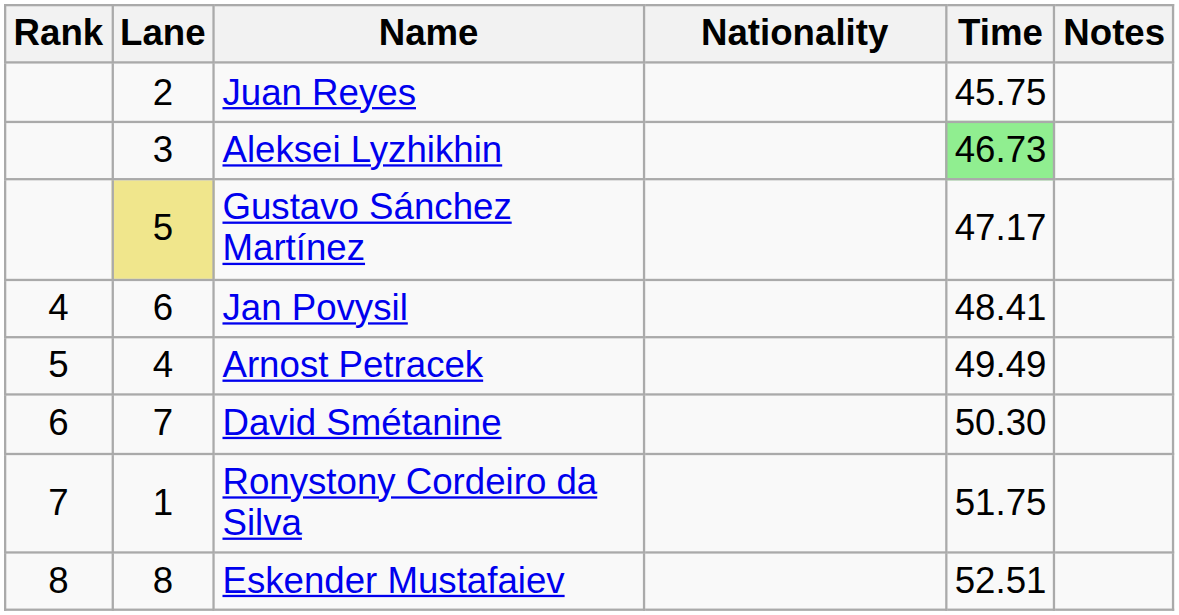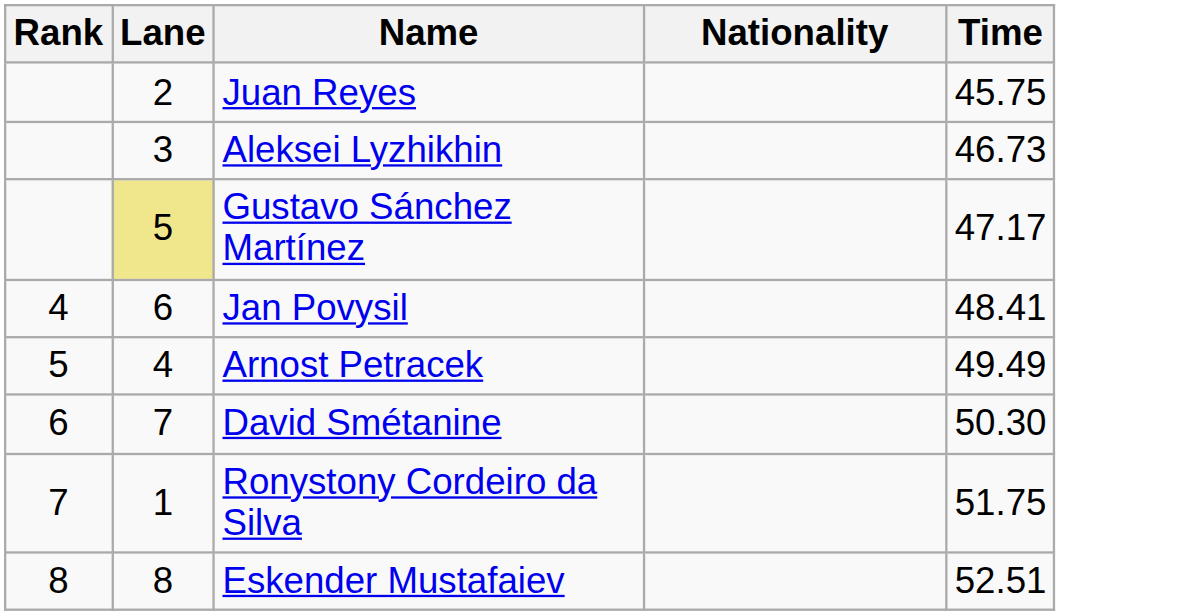 <table class="wikitable sortable" style="text-align:center">
 <tr>
 <th>Rank</th>
 <th>Lane</th>
 <th style="width:180px">Name</th>
 <th style="width:125px">Nationality</th>
 <th>Time</th>
-<th>Notes</th>
 </tr>
 <tr>
 <td></td>
 <td>2</td>
 <td style="text-align:left;"><a href='#'>Juan Reyes</a></td>
 <td style="text-align:left;"></td>
 <td>45.75</td>
-<td></td>
 </tr>
 <tr>
 <td></td>
 <td>3</td>
 <td style="text-align:left;"><a href='#'>Aleksei Lyzhikhin</a></td>
 <td style="text-align:left;"></td>
-<td style="background: lightgreen;">46.73</td>
-<td></td>
+<td>46.73</td>
 </tr>
 <tr>
 <td></td>
 <td style="background: khaki;">5</td>
 <td style="text-align:left;"><a href='#'>Gustavo Sánchez Martínez</a></td>
 <td style="text-align:left;"></td>
 <td>47.17</td>
-<td></td>
 </tr>
 <tr>
 <td>4</td>
 <td>6</td>
 <td style="text-align:left;"><a href='#'>Jan Povysil</a></td>
 <td style="text-align:left;"></td>
 <td>48.41</td>
-<td></td>
 </tr>
 <tr>
 <td>5</td>
 <td>4</td>
 <td style="text-align:left;"><a href='#'>Arnost Petracek</a></td>
 <td style="text-align:left;"></td>
 <td>49.49</td>
-<td></td>
 </tr>
 <tr>
 <td>6</td>
 <td>7</td>
 <td style="text-align:left;"><a href='#'>David Smétanine</a></td>
 <td style="text-align:left;"></td>
 <td>50.30</td>
-<td></td>
 </tr>
 <tr>
 <td>7</td>
 <td>1</td>
 <td style="text-align:left;"><a href='#'>Ronystony Cordeiro da Silva</a></td>
 <td style="text-align:left;"></td>
 <td>51.75</td>
-<td></td>
 </tr>
 <tr>
 <td>8</td>
 <td>8</td>
 <td style="text-align:left;"><a href='#'>Eskender Mustafaiev</a></td>
 <td style="text-align:left;"></td>
 <td>52.51</td>
-<td></td>
 </tr>
 </table>
